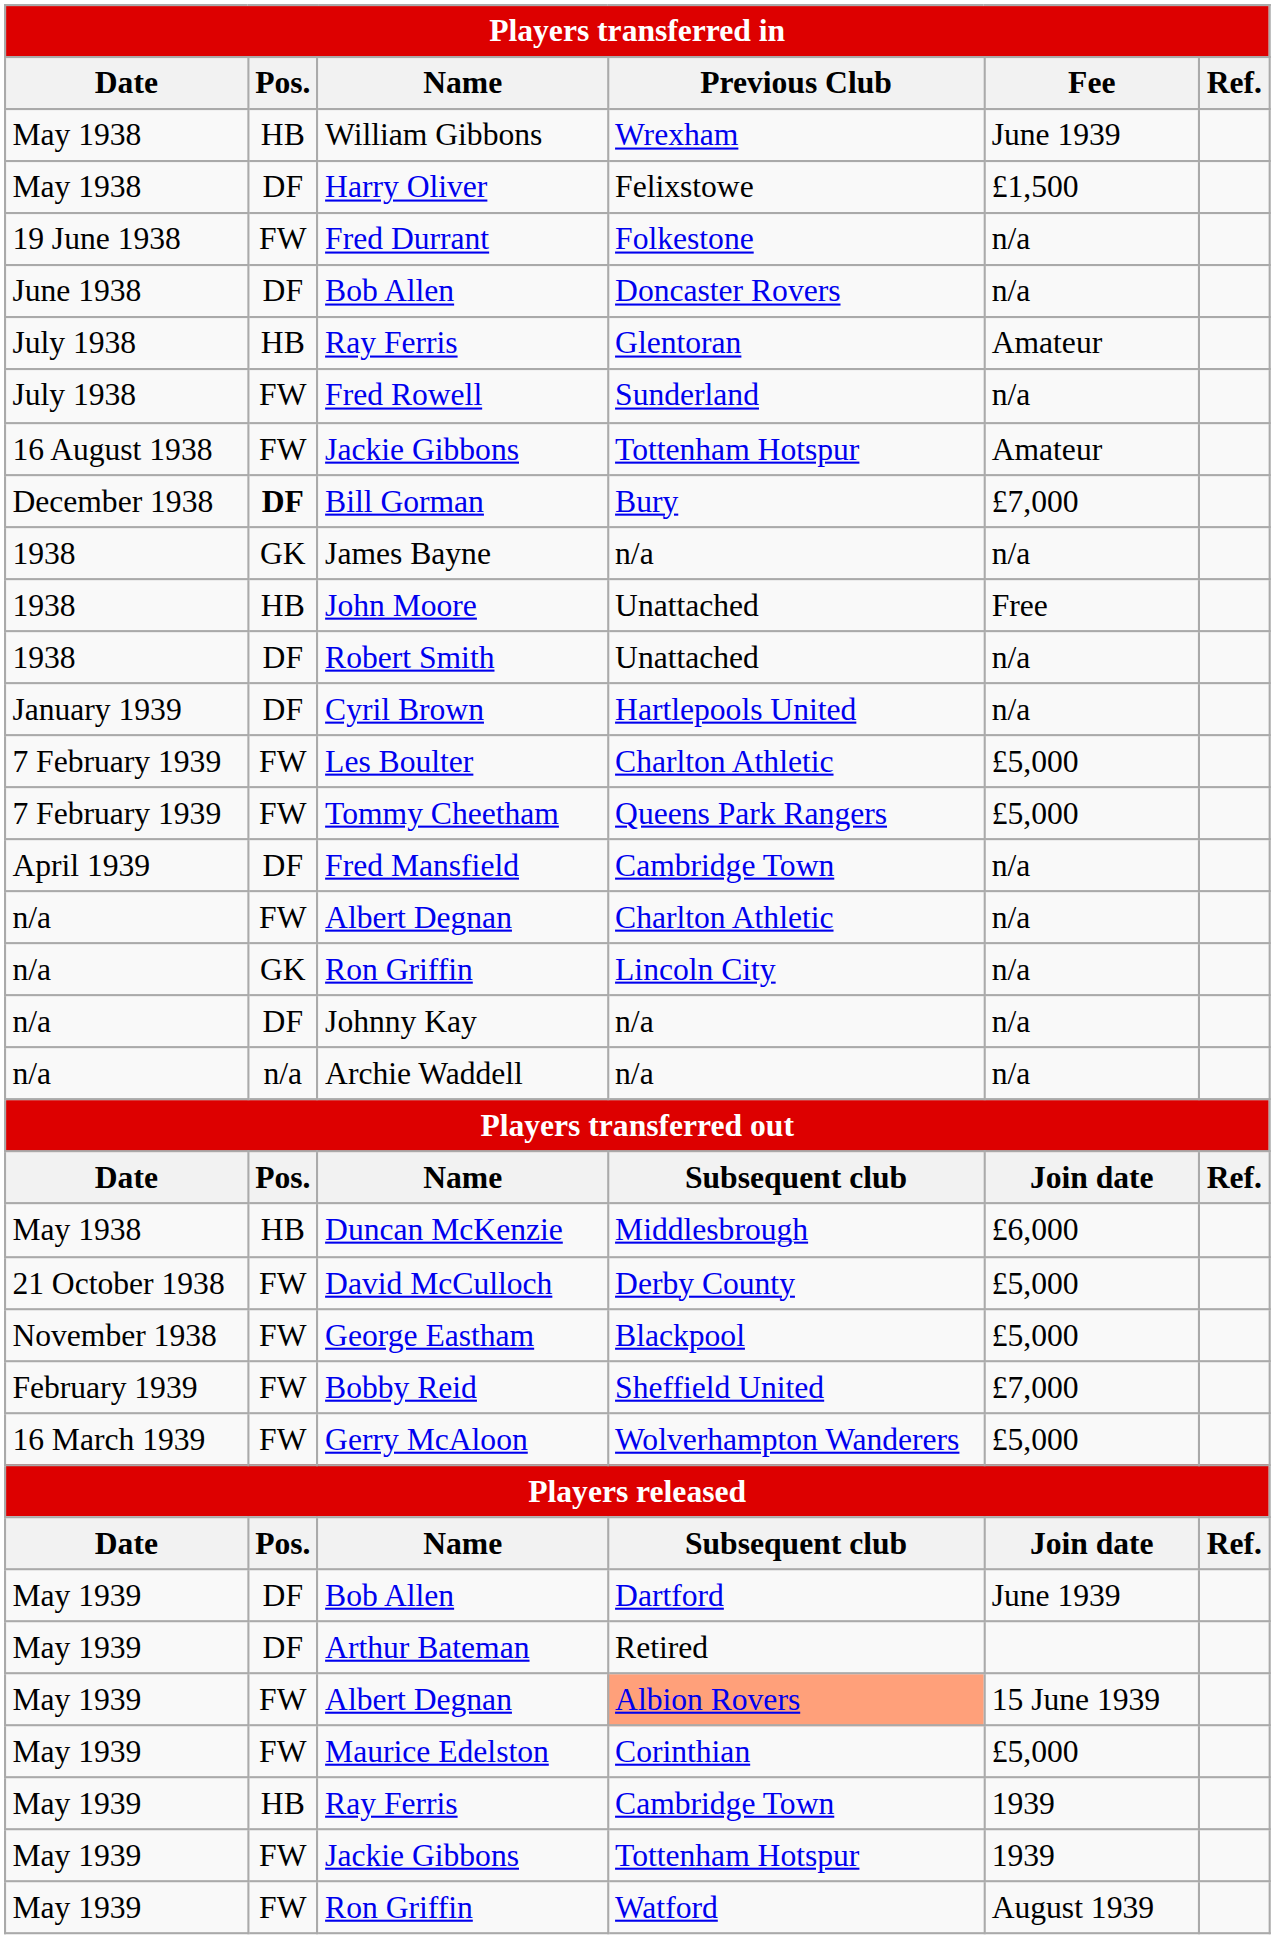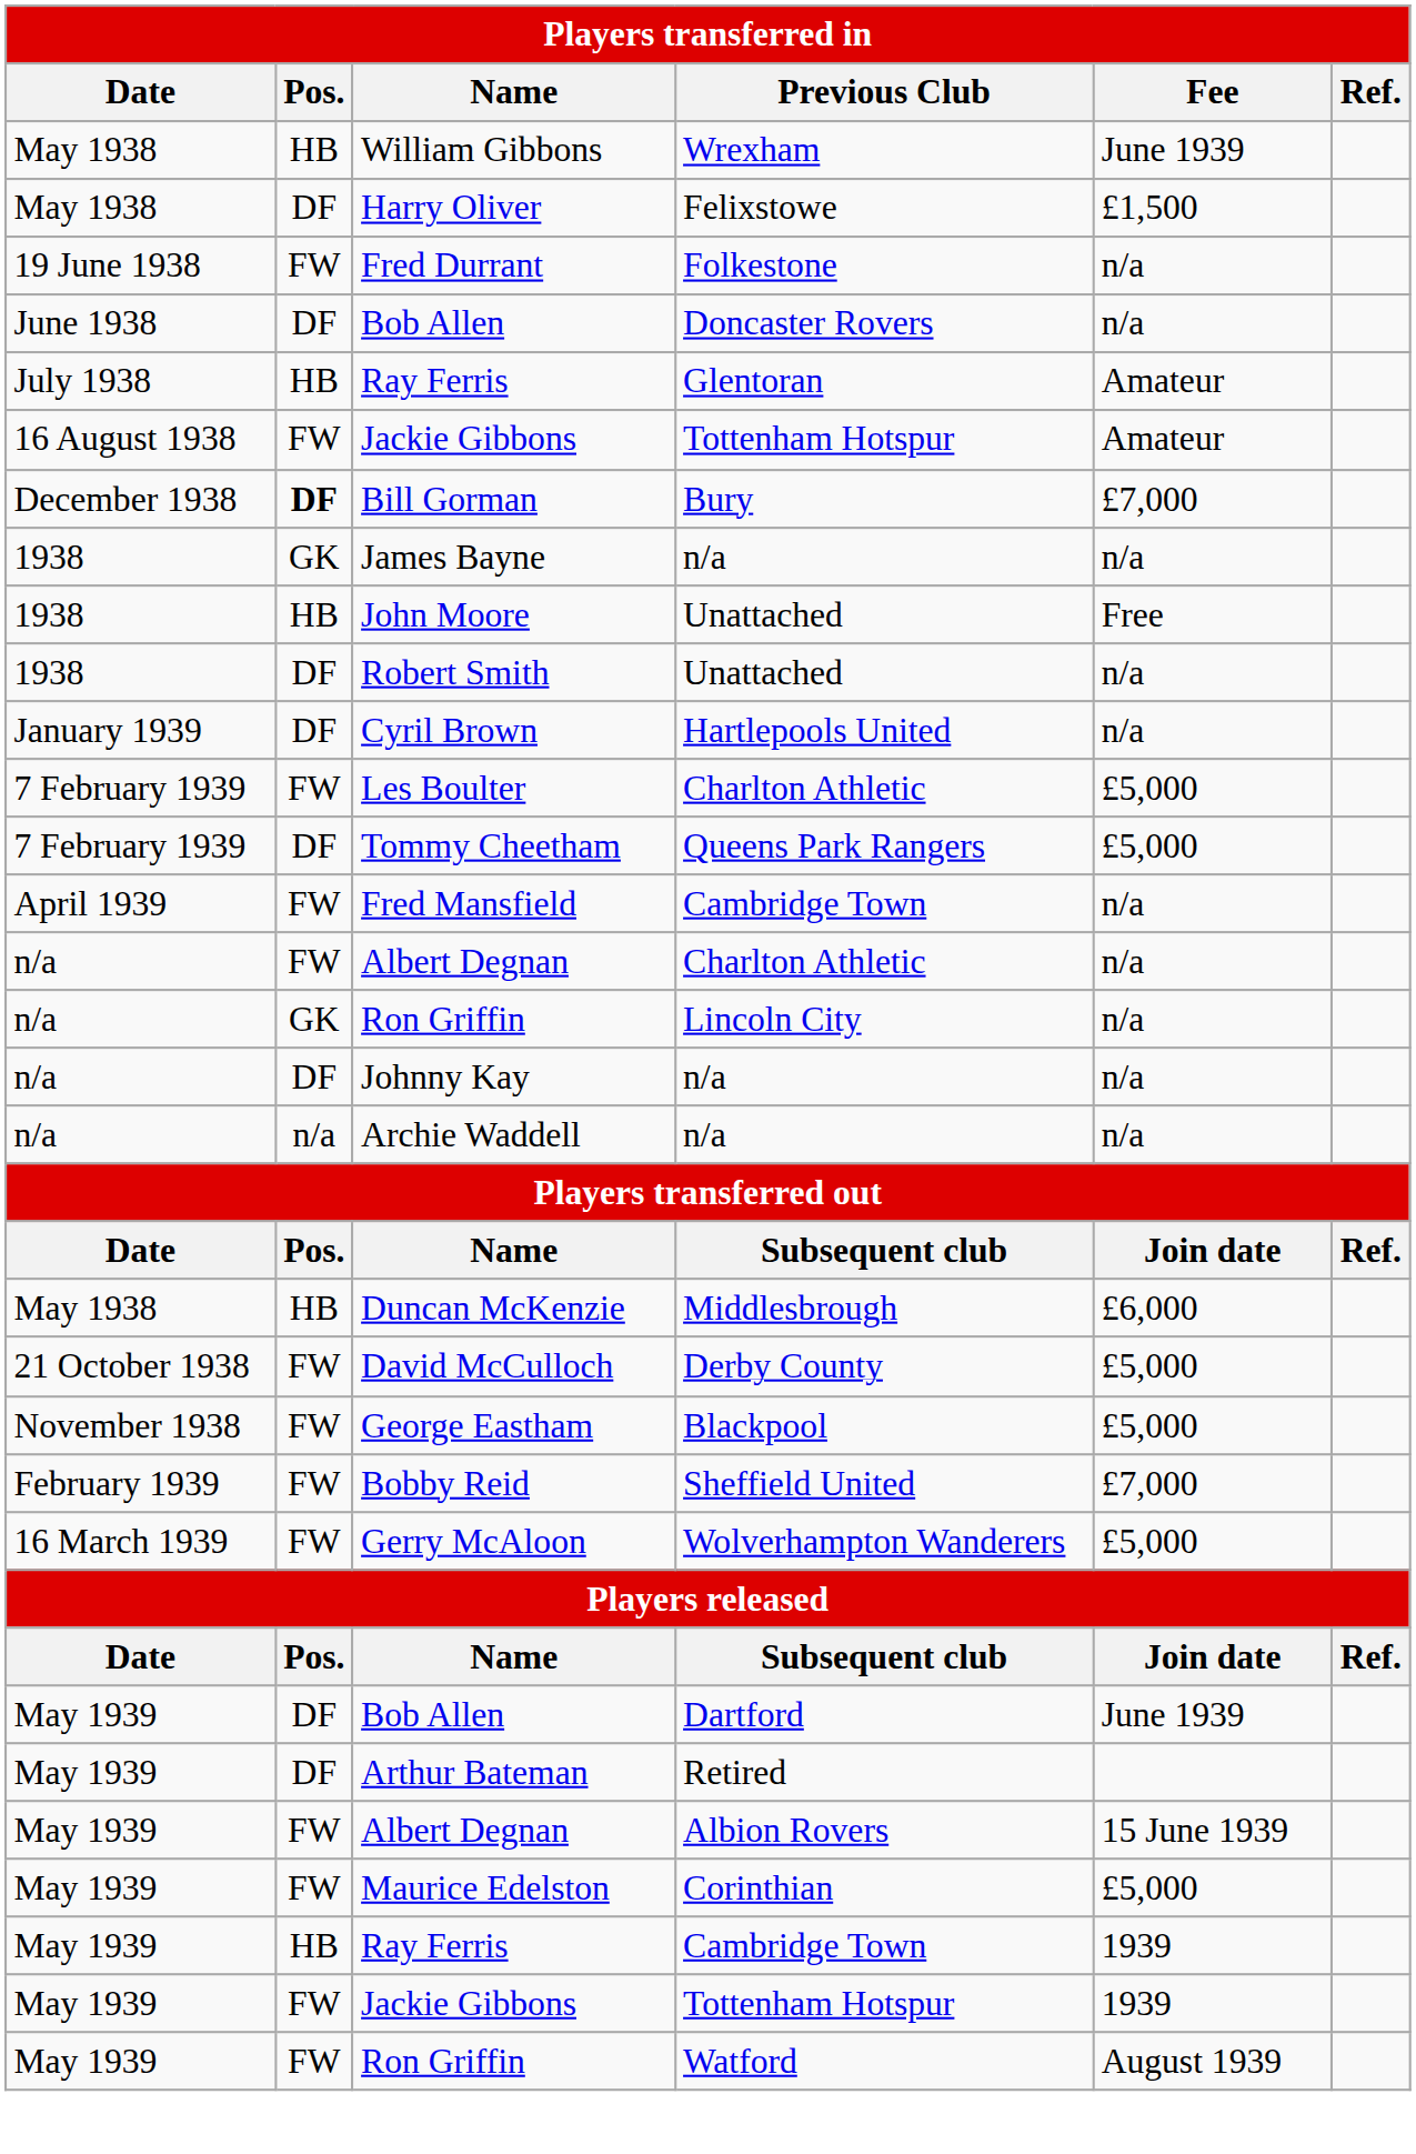 <table style="font-size:95%;" class="wikitable">
 <tr>
 <th style="background:#d00; color:white; text-align:center;" colspan="6">Players transferred in</th>
 </tr>
 <tr>
 <th style="width:140px;">Date</th>
 <th style="width:25px;">Pos.</th>
 <th style="width:175px;">Name</th>
 <th style="width:225px;">Previous Club</th>
 <th style="width:125px;">Fee</th>
 <th style="width:25px;">Ref.</th>
 </tr>
 <tr>
 <td>May 1938</td>
 <td style="text-align:center;">HB</td>
 <td> William Gibbons</td>
 <td> <a href='#'>Wrexham</a></td>
 <td>June 1939</td>
 <td></td>
 </tr>
 <tr>
 <td>May 1938</td>
 <td style="text-align:center;">DF</td>
 <td> <a href='#'>Harry Oliver</a></td>
 <td> Felixstowe</td>
 <td>£1,500</td>
 <td></td>
 </tr>
 <tr>
 <td>19 June 1938</td>
 <td style="text-align:center;">FW</td>
 <td> <a href='#'>Fred Durrant</a></td>
 <td> <a href='#'>Folkestone</a></td>
 <td>n/a</td>
 <td></td>
 </tr>
 <tr>
 <td>June 1938</td>
 <td style="text-align:center;">DF</td>
 <td> <a href='#'>Bob Allen</a></td>
 <td> <a href='#'>Doncaster Rovers</a></td>
 <td>n/a</td>
 <td></td>
 </tr>
 <tr>
 <td>July 1938</td>
 <td style="text-align:center;">HB</td>
 <td> <a href='#'>Ray Ferris</a></td>
 <td> <a href='#'>Glentoran</a></td>
 <td>Amateur</td>
-<td></td>
-</tr>
-<tr>
-<td>July 1938</td>
-<td style="text-align:center;">FW</td>
-<td> <a href='#'>Fred Rowell</a></td>
-<td> <a href='#'>Sunderland</a></td>
-<td>n/a</td>
 <td></td>
 </tr>
 <tr>
 <td>16 August 1938</td>
 <td style="text-align:center;">FW</td>
 <td> <a href='#'>Jackie Gibbons</a></td>
 <td> <a href='#'>Tottenham Hotspur</a></td>
 <td>Amateur</td>
 <td></td>
 </tr>
 <tr>
 <td>December 1938</td>
 <td style="text-align:center;"><strong>DF</strong></td>
 <td> <a href='#'>Bill Gorman</a></td>
 <td> <a href='#'>Bury</a></td>
 <td>£7,000</td>
 <td></td>
 </tr>
 <tr>
 <td>1938</td>
 <td style="text-align:center;">GK</td>
 <td>James Bayne</td>
 <td>n/a</td>
 <td>n/a</td>
 <td></td>
 </tr>
 <tr>
 <td>1938</td>
 <td style="text-align:center;">HB</td>
 <td> <a href='#'>John Moore</a></td>
 <td>Unattached</td>
 <td>Free</td>
 <td></td>
 </tr>
 <tr>
 <td>1938</td>
 <td style="text-align:center;">DF</td>
 <td> <a href='#'>Robert Smith</a></td>
 <td>Unattached</td>
 <td>n/a</td>
 <td></td>
 </tr>
 <tr>
 <td>January 1939</td>
 <td style="text-align:center;">DF</td>
 <td> <a href='#'>Cyril Brown</a></td>
 <td> <a href='#'>Hartlepools United</a></td>
 <td>n/a</td>
 <td></td>
 </tr>
 <tr>
 <td>7 February 1939</td>
 <td style="text-align:center;">FW</td>
 <td> <a href='#'>Les Boulter</a></td>
 <td> <a href='#'>Charlton Athletic</a></td>
 <td>£5,000</td>
 <td></td>
 </tr>
 <tr>
 <td>7 February 1939</td>
-<td style="text-align:center;">FW</td>
+<td style="text-align:center;">DF</td>
 <td> <a href='#'>Tommy Cheetham</a></td>
 <td> <a href='#'>Queens Park Rangers</a></td>
 <td>£5,000</td>
 <td></td>
 </tr>
 <tr>
 <td>April 1939</td>
-<td style="text-align:center;">DF</td>
+<td style="text-align:center;">FW</td>
 <td> <a href='#'>Fred Mansfield</a></td>
 <td> <a href='#'>Cambridge Town</a></td>
 <td>n/a</td>
 <td></td>
 </tr>
 <tr>
 <td>n/a</td>
 <td style="text-align:center;">FW</td>
 <td> <a href='#'>Albert Degnan</a></td>
 <td> <a href='#'>Charlton Athletic</a></td>
 <td>n/a</td>
 <td></td>
 </tr>
 <tr>
 <td>n/a</td>
 <td style="text-align:center;">GK</td>
 <td> <a href='#'>Ron Griffin</a></td>
 <td> <a href='#'>Lincoln City</a></td>
 <td>n/a</td>
 <td></td>
 </tr>
 <tr>
 <td>n/a</td>
 <td style="text-align:center;">DF</td>
 <td> Johnny Kay</td>
 <td>n/a</td>
 <td>n/a</td>
 <td></td>
 </tr>
 <tr>
 <td>n/a</td>
 <td style="text-align:center;">n/a</td>
 <td>Archie Waddell</td>
 <td>n/a</td>
 <td>n/a</td>
 <td></td>
 </tr>
 <tr>
 <th style="background:#d00; color:white; text-align:center;" colspan="6">Players transferred out</th>
 </tr>
 <tr>
 <th>Date</th>
 <th>Pos.</th>
 <th>Name</th>
 <th>Subsequent club</th>
 <th>Join date</th>
 <th>Ref.</th>
 </tr>
 <tr>
 <td>May 1938</td>
 <td style="text-align:center;">HB</td>
 <td> <a href='#'>Duncan McKenzie</a></td>
 <td> <a href='#'>Middlesbrough</a></td>
 <td>£6,000</td>
 <td></td>
 </tr>
 <tr>
 <td>21 October 1938</td>
 <td style="text-align:center;">FW</td>
 <td> <a href='#'>David McCulloch</a></td>
 <td> <a href='#'>Derby County</a></td>
 <td>£5,000</td>
 <td></td>
 </tr>
 <tr>
 <td>November 1938</td>
 <td style="text-align:center;">FW</td>
 <td> <a href='#'>George Eastham</a></td>
 <td> <a href='#'>Blackpool</a></td>
 <td>£5,000</td>
 <td></td>
 </tr>
 <tr>
 <td>February 1939</td>
 <td style="text-align:center;">FW</td>
 <td> <a href='#'>Bobby Reid</a></td>
 <td> <a href='#'>Sheffield United</a></td>
 <td>£7,000</td>
 <td></td>
 </tr>
 <tr>
 <td>16 March 1939</td>
 <td style="text-align:center;">FW</td>
 <td> <a href='#'>Gerry McAloon</a></td>
 <td> <a href='#'>Wolverhampton Wanderers</a></td>
 <td>£5,000</td>
 <td></td>
 </tr>
 <tr>
 <th style="background:#d00; color:white; text-align:center;" colspan="6">Players released</th>
 </tr>
 <tr>
 <th>Date</th>
 <th>Pos.</th>
 <th>Name</th>
 <th>Subsequent club</th>
 <th>Join date</th>
 <th>Ref.</th>
 </tr>
 <tr>
 <td>May 1939</td>
 <td style="text-align:center;">DF</td>
 <td> <a href='#'>Bob Allen</a></td>
 <td> <a href='#'>Dartford</a></td>
 <td>June 1939</td>
 <td></td>
 </tr>
 <tr>
 <td>May 1939</td>
 <td style="text-align:center;">DF</td>
 <td> <a href='#'>Arthur Bateman</a></td>
 <td>Retired</td>
 <td></td>
 <td></td>
 </tr>
 <tr>
 <td>May 1939</td>
 <td style="text-align:center;">FW</td>
 <td> <a href='#'>Albert Degnan</a></td>
-<td style="background: lightsalmon;"> <a href='#'>Albion Rovers</a></td>
+<td> <a href='#'>Albion Rovers</a></td>
 <td>15 June 1939</td>
 <td></td>
 </tr>
 <tr>
 <td>May 1939</td>
 <td style="text-align:center;">FW</td>
 <td> <a href='#'>Maurice Edelston</a></td>
 <td> <a href='#'>Corinthian</a></td>
 <td>£5,000</td>
 <td></td>
 </tr>
 <tr>
 <td>May 1939</td>
 <td style="text-align:center;">HB</td>
 <td> <a href='#'>Ray Ferris</a></td>
 <td> <a href='#'>Cambridge Town</a></td>
 <td>1939</td>
 <td></td>
 </tr>
 <tr>
 <td>May 1939</td>
 <td style="text-align:center;">FW</td>
 <td> <a href='#'>Jackie Gibbons</a></td>
 <td> <a href='#'>Tottenham Hotspur</a></td>
 <td>1939</td>
 <td></td>
 </tr>
 <tr>
 <td>May 1939</td>
 <td style="text-align:center;">FW</td>
 <td> <a href='#'>Ron Griffin</a></td>
 <td> <a href='#'>Watford</a></td>
 <td>August 1939</td>
 <td></td>
 </tr>
 </table>
